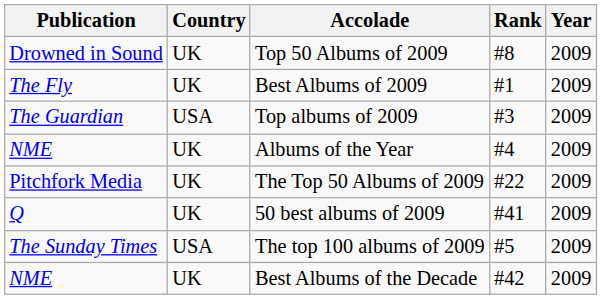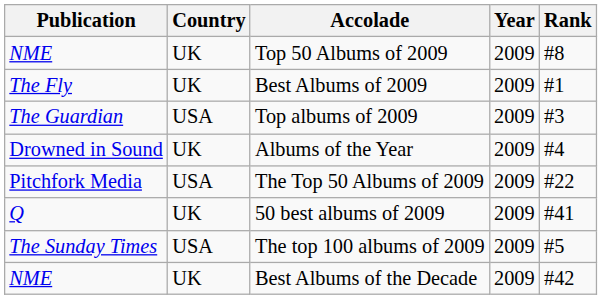 <table class="wikitable">
 <tr>
 <th>Publication</th>
 <th>Country</th>
 <th>Accolade</th>
+<th>Year</th>
 <th>Rank</th>
-<th>Year</th>
 </tr>
 <tr>
-<td><a href='#'>Drowned in Sound</a></td>
+<td><em><a href='#'>NME</a></em></td>
 <td>UK</td>
 <td>Top 50 Albums of 2009</td>
+<td>2009</td>
 <td>#8</td>
-<td>2009</td>
 </tr>
 <tr>
 <td><em><a href='#'>The Fly</a></em></td>
 <td>UK</td>
 <td>Best Albums of 2009</td>
+<td>2009</td>
 <td>#1</td>
-<td>2009</td>
 </tr>
 <tr>
 <td><em><a href='#'>The Guardian</a></em></td>
 <td>USA</td>
 <td>Top albums of 2009</td>
+<td>2009</td>
 <td>#3</td>
-<td>2009</td>
 </tr>
 <tr>
-<td><em><a href='#'>NME</a></em></td>
+<td><a href='#'>Drowned in Sound</a></td>
 <td>UK</td>
 <td>Albums of the Year</td>
+<td>2009</td>
 <td>#4</td>
-<td>2009</td>
 </tr>
 <tr>
 <td><a href='#'>Pitchfork Media</a></td>
-<td>UK</td>
+<td>USA</td>
 <td>The Top 50 Albums of 2009</td>
+<td>2009</td>
 <td>#22</td>
-<td>2009</td>
 </tr>
 <tr>
 <td><em><a href='#'>Q</a></em></td>
 <td>UK</td>
 <td>50 best albums of 2009</td>
+<td>2009</td>
 <td>#41</td>
-<td>2009</td>
 </tr>
 <tr>
 <td><em><a href='#'>The Sunday Times</a></em></td>
 <td>USA</td>
 <td>The top 100 albums of 2009</td>
+<td>2009</td>
 <td>#5</td>
-<td>2009</td>
 </tr>
 <tr>
 <td><em><a href='#'>NME</a></em></td>
 <td>UK</td>
 <td>Best Albums of the Decade</td>
+<td>2009</td>
 <td>#42</td>
-<td>2009</td>
 </tr>
 </table>
